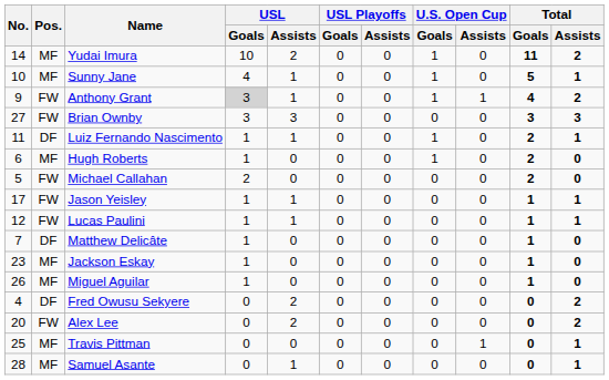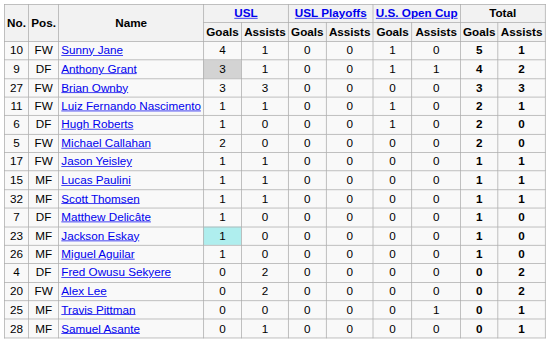 <table class="wikitable sortable" style="text-align: center;">
 <tr>
 <th rowspan="2">No.</th>
 <th rowspan="2">Pos.</th>
 <th rowspan="2">Name</th>
 <th colspan="2"><a href='#'>USL</a></th>
 <th colspan="2"><a href='#'>USL Playoffs</a></th>
 <th colspan="2"><a href='#'>U.S. Open Cup</a></th>
 <th colspan="2"><strong>Total</strong></th>
 </tr>
 <tr>
 <th>Goals</th>
 <th>Assists</th>
 <th>Goals</th>
 <th>Assists</th>
 <th>Goals</th>
 <th>Assists</th>
 <th>Goals</th>
 <th>Assists</th>
 </tr>
 <tr>
-<td>14</td>
-<td>MF</td>
-<td align=left> <a href='#'>Yudai Imura</a></td>
 <td>10</td>
-<td>2</td>
-<td>0</td>
-<td>0</td>
-<td>1</td>
-<td>0</td>
-<td><strong>11</strong></td>
-<td><strong>2</strong></td>
-</tr>
-<tr>
-<td>10</td>
-<td>MF</td>
+<td>FW</td>
 <td align=left> <a href='#'>Sunny Jane</a></td>
 <td>4</td>
 <td>1</td>
 <td>0</td>
 <td>0</td>
 <td>1</td>
 <td>0</td>
 <td><strong>5</strong></td>
 <td><strong>1</strong></td>
 </tr>
 <tr>
 <td>9</td>
-<td>FW</td>
+<td>DF</td>
 <td align=left> <a href='#'>Anthony Grant</a></td>
 <td style="background: lightgrey;">3</td>
 <td>1</td>
 <td>0</td>
 <td>0</td>
 <td>1</td>
 <td>1</td>
 <td><strong>4</strong></td>
 <td><strong>2</strong></td>
 </tr>
 <tr>
 <td>27</td>
 <td>FW</td>
 <td align=left> <a href='#'>Brian Ownby</a></td>
 <td>3</td>
 <td>3</td>
 <td>0</td>
 <td>0</td>
 <td>0</td>
 <td>0</td>
 <td><strong>3</strong></td>
 <td><strong>3</strong></td>
 </tr>
 <tr>
 <td>11</td>
-<td>DF</td>
+<td>FW</td>
 <td align=left> <a href='#'>Luiz Fernando Nascimento</a></td>
 <td>1</td>
 <td>1</td>
 <td>0</td>
 <td>0</td>
 <td>1</td>
 <td>0</td>
 <td><strong>2</strong></td>
 <td><strong>1</strong></td>
 </tr>
 <tr>
 <td>6</td>
-<td>MF</td>
+<td>DF</td>
 <td align=left> <a href='#'>Hugh Roberts</a></td>
 <td>1</td>
 <td>0</td>
 <td>0</td>
 <td>0</td>
 <td>1</td>
 <td>0</td>
 <td><strong>2</strong></td>
 <td><strong>0</strong></td>
 </tr>
 <tr>
 <td>5</td>
 <td>FW</td>
 <td align=left> <a href='#'>Michael Callahan</a></td>
 <td>2</td>
 <td>0</td>
 <td>0</td>
 <td>0</td>
 <td>0</td>
 <td>0</td>
 <td><strong>2</strong></td>
 <td><strong>0</strong></td>
 </tr>
 <tr>
 <td>17</td>
 <td>FW</td>
 <td align=left> <a href='#'>Jason Yeisley</a></td>
 <td>1</td>
 <td>1</td>
 <td>0</td>
 <td>0</td>
 <td>0</td>
 <td>0</td>
 <td><strong>1</strong></td>
 <td><strong>1</strong></td>
 </tr>
 <tr>
-<td>12</td>
-<td>FW</td>
+<td>15</td>
+<td>MF</td>
 <td align=left> <a href='#'>Lucas Paulini</a></td>
+<td>1</td>
+<td>1</td>
+<td>0</td>
+<td>0</td>
+<td>0</td>
+<td>0</td>
+<td><strong>1</strong></td>
+<td><strong>1</strong></td>
+</tr>
+<tr>
+<td>32</td>
+<td>MF</td>
+<td align=left> <a href='#'>Scott Thomsen</a></td>
 <td>1</td>
 <td>1</td>
 <td>0</td>
 <td>0</td>
 <td>0</td>
 <td>0</td>
 <td><strong>1</strong></td>
 <td><strong>1</strong></td>
 </tr>
 <tr>
 <td>7</td>
 <td>DF</td>
 <td align=left> <a href='#'>Matthew Delicâte</a></td>
 <td>1</td>
 <td>0</td>
 <td>0</td>
 <td>0</td>
 <td>0</td>
 <td>0</td>
 <td><strong>1</strong></td>
 <td><strong>0</strong></td>
 </tr>
 <tr>
 <td>23</td>
 <td>MF</td>
 <td align=left> <a href='#'>Jackson Eskay</a></td>
-<td>1</td>
+<td style="background: paleturquoise;">1</td>
 <td>0</td>
 <td>0</td>
 <td>0</td>
 <td>0</td>
 <td>0</td>
 <td><strong>1</strong></td>
 <td><strong>0</strong></td>
 </tr>
 <tr>
 <td>26</td>
 <td>MF</td>
 <td align=left> <a href='#'>Miguel Aguilar</a></td>
 <td>1</td>
 <td>0</td>
 <td>0</td>
 <td>0</td>
 <td>0</td>
 <td>0</td>
 <td><strong>1</strong></td>
 <td><strong>0</strong></td>
 </tr>
 <tr>
 <td>4</td>
 <td>DF</td>
 <td align=left> <a href='#'>Fred Owusu Sekyere</a></td>
 <td>0</td>
 <td>2</td>
 <td>0</td>
 <td>0</td>
 <td>0</td>
 <td>0</td>
 <td><strong>0</strong></td>
 <td><strong>2</strong></td>
 </tr>
 <tr>
 <td>20</td>
 <td>FW</td>
 <td align=left> <a href='#'>Alex Lee</a></td>
 <td>0</td>
 <td>2</td>
 <td>0</td>
 <td>0</td>
 <td>0</td>
 <td>0</td>
 <td><strong>0</strong></td>
 <td><strong>2</strong></td>
 </tr>
 <tr>
 <td>25</td>
 <td>MF</td>
 <td align=left> <a href='#'>Travis Pittman</a></td>
 <td>0</td>
 <td>0</td>
 <td>0</td>
 <td>0</td>
 <td>0</td>
 <td>1</td>
 <td><strong>0</strong></td>
 <td><strong>1</strong></td>
 </tr>
 <tr>
 <td>28</td>
 <td>MF</td>
 <td align=left> <a href='#'>Samuel Asante</a></td>
 <td>0</td>
 <td>1</td>
 <td>0</td>
 <td>0</td>
 <td>0</td>
 <td>0</td>
 <td><strong>0</strong></td>
 <td><strong>1</strong></td>
 </tr>
 </table>
